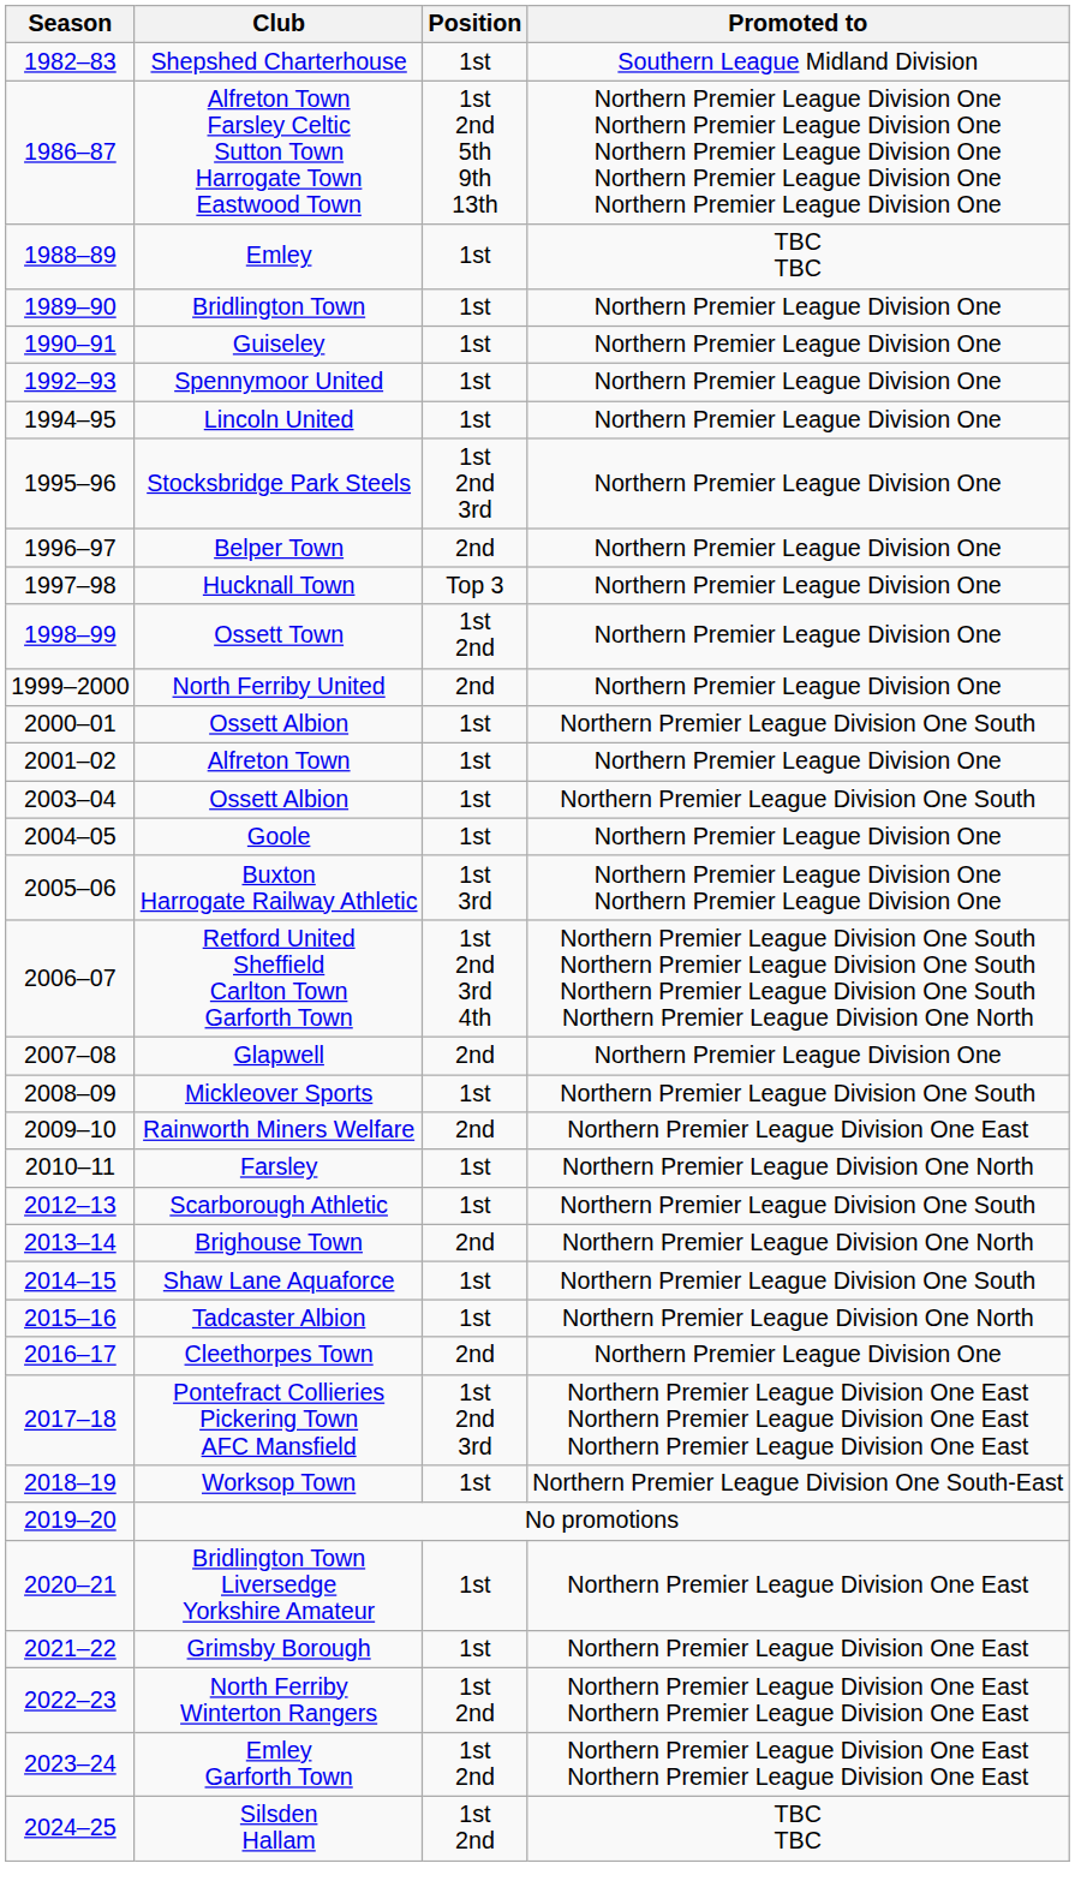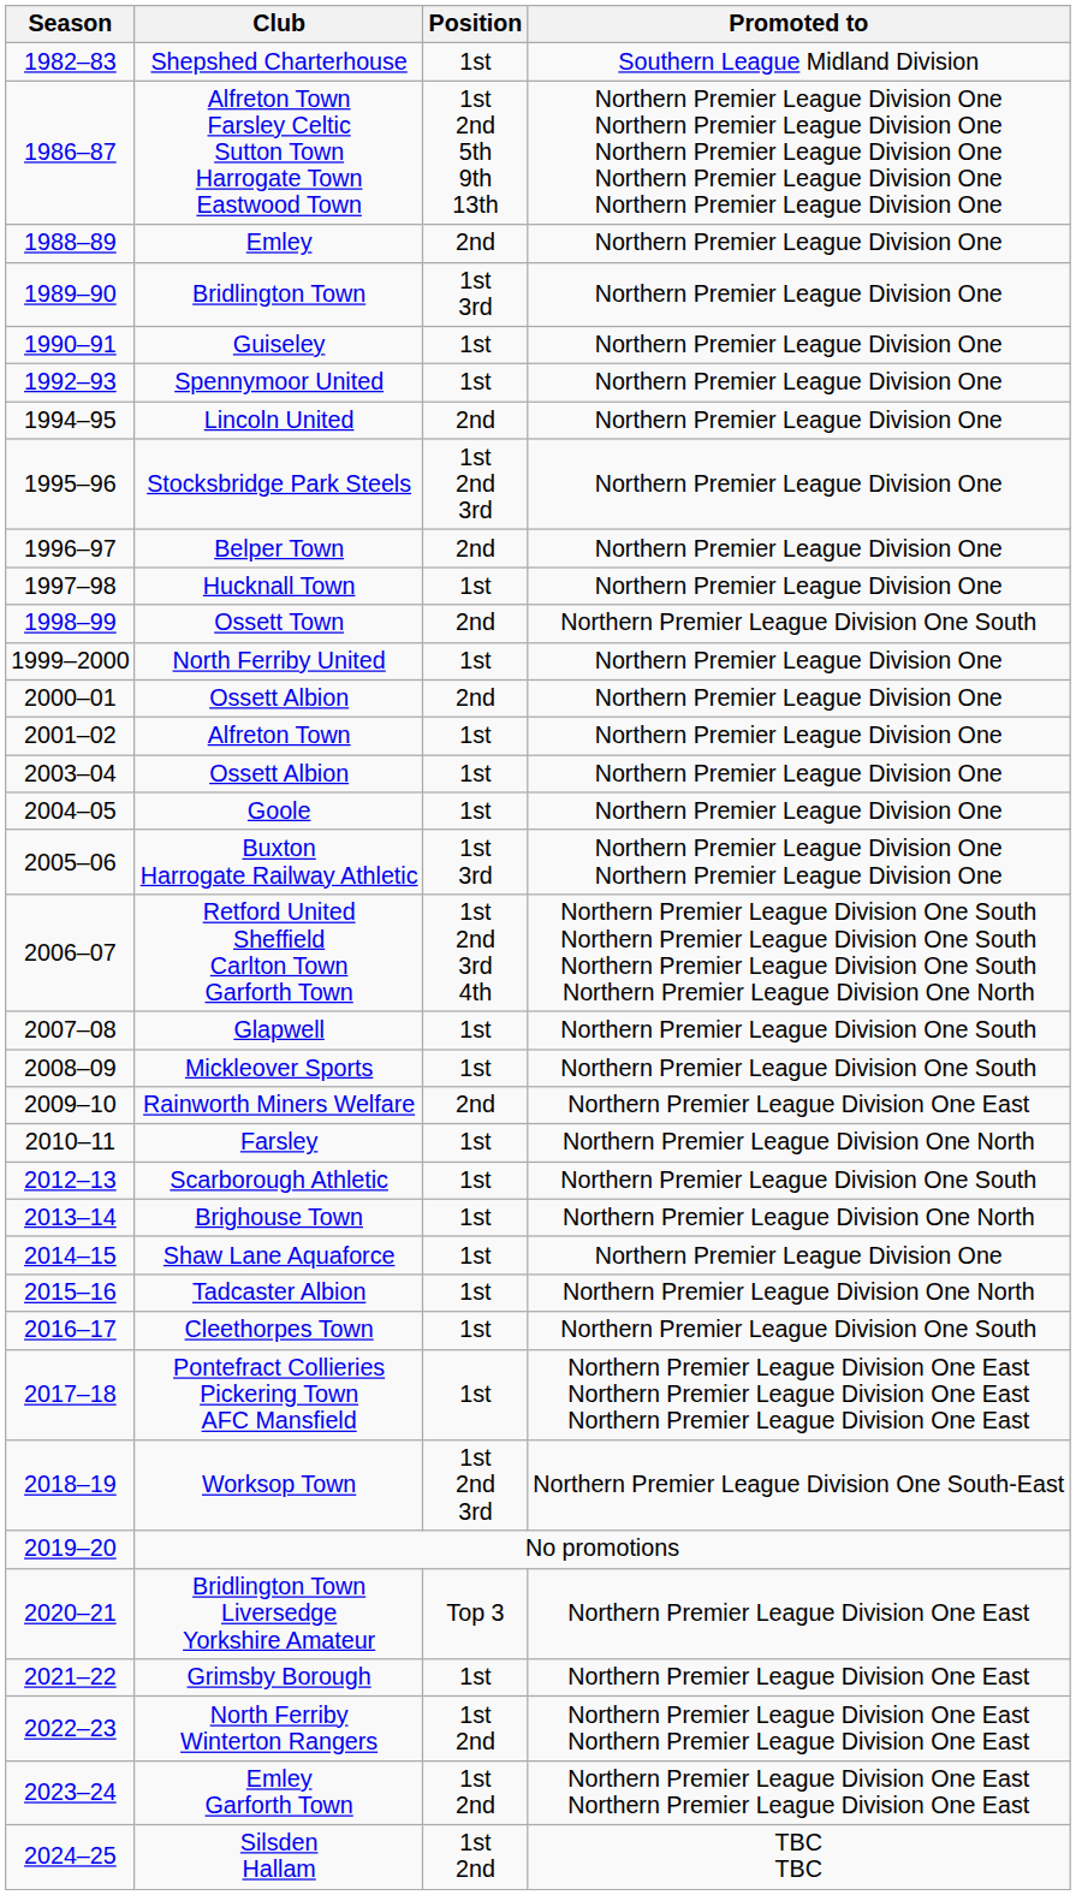 <table class="wikitable" style="text-align: center">
 <tr>
 <th>Season</th>
 <th>Club</th>
 <th>Position</th>
 <th>Promoted to</th>
 </tr>
 <tr>
 <td><a href='#'>1982–83</a></td>
 <td><a href='#'>Shepshed Charterhouse</a></td>
 <td>1st</td>
 <td><a href='#'>Southern League</a> Midland Division</td>
 </tr>
 <tr>
 <td><a href='#'>1986–87</a></td>
 <td><a href='#'>Alfreton Town</a><br><a href='#'>Farsley Celtic</a><br><a href='#'>Sutton Town</a><br><a href='#'>Harrogate Town</a><br><a href='#'>Eastwood Town</a></td>
 <td>1st<br>2nd<br>5th<br>9th<br>13th</td>
 <td>Northern Premier League Division One<br>Northern Premier League Division One<br>Northern Premier League Division One<br>Northern Premier League Division One<br>Northern Premier League Division One</td>
 </tr>
 <tr>
 <td align=centre><a href='#'>1988–89</a></td>
 <td><a href='#'>Emley</a></td>
-<td>1st</td>
-<td>TBC<br>TBC</td>
+<td>2nd</td>
+<td>Northern Premier League Division One</td>
 </tr>
 <tr>
 <td align=centre><a href='#'>1989–90</a></td>
 <td><a href='#'>Bridlington Town</a></td>
-<td>1st</td>
+<td>1st<br>3rd</td>
 <td>Northern Premier League Division One</td>
 </tr>
 <tr>
 <td align=centre><a href='#'>1990–91</a></td>
 <td><a href='#'>Guiseley</a></td>
 <td>1st</td>
 <td>Northern Premier League Division One</td>
 </tr>
 <tr>
 <td align=centre><a href='#'>1992–93</a></td>
 <td><a href='#'>Spennymoor United</a></td>
 <td>1st</td>
 <td>Northern Premier League Division One</td>
 </tr>
 <tr>
 <td align=centre>1994–95</td>
 <td><a href='#'>Lincoln United</a></td>
-<td>1st</td>
+<td>2nd</td>
 <td>Northern Premier League Division One</td>
 </tr>
 <tr>
 <td align=centre>1995–96</td>
 <td><a href='#'>Stocksbridge Park Steels</a></td>
 <td>1st<br>2nd<br>3rd</td>
 <td>Northern Premier League Division One</td>
 </tr>
 <tr>
 <td align=centre>1996–97</td>
 <td><a href='#'>Belper Town</a></td>
 <td>2nd</td>
 <td>Northern Premier League Division One</td>
 </tr>
 <tr>
 <td align=centre>1997–98</td>
 <td><a href='#'>Hucknall Town</a></td>
-<td>Top 3<br></td>
+<td>1st</td>
 <td>Northern Premier League Division One</td>
 </tr>
 <tr>
 <td align=centre><a href='#'>1998–99</a></td>
 <td><a href='#'>Ossett Town</a></td>
-<td>1st<br>2nd</td>
-<td>Northern Premier League Division One</td>
+<td>2nd</td>
+<td>Northern Premier League Division One South</td>
 </tr>
 <tr>
 <td align=centre>1999–2000</td>
 <td><a href='#'>North Ferriby United</a></td>
-<td>2nd</td>
+<td>1st</td>
 <td>Northern Premier League Division One</td>
 </tr>
 <tr>
 <td align=centre>2000–01</td>
 <td><a href='#'>Ossett Albion</a></td>
-<td>1st</td>
-<td>Northern Premier League Division One South</td>
+<td>2nd</td>
+<td>Northern Premier League Division One</td>
 </tr>
 <tr>
 <td align=centre>2001–02</td>
 <td><a href='#'>Alfreton Town</a></td>
 <td>1st</td>
 <td>Northern Premier League Division One</td>
 </tr>
 <tr>
 <td align=centre>2003–04</td>
 <td><a href='#'>Ossett Albion</a></td>
 <td>1st</td>
-<td>Northern Premier League Division One South</td>
+<td>Northern Premier League Division One</td>
 </tr>
 <tr>
 <td align=centre>2004–05</td>
 <td><a href='#'>Goole</a></td>
 <td>1st</td>
 <td>Northern Premier League Division One</td>
 </tr>
 <tr>
 <td align=centre>2005–06</td>
 <td><a href='#'>Buxton</a><br><a href='#'>Harrogate Railway Athletic</a></td>
 <td>1st<br>3rd</td>
 <td>Northern Premier League Division One<br>Northern Premier League Division One</td>
 </tr>
 <tr>
 <td align=centre>2006–07</td>
 <td><a href='#'>Retford United</a><br><a href='#'>Sheffield</a><br><a href='#'>Carlton Town</a><br><a href='#'>Garforth Town</a></td>
 <td>1st<br>2nd<br>3rd<br>4th</td>
 <td>Northern Premier League Division One South<br>Northern Premier League Division One South<br>Northern Premier League Division One South<br>Northern Premier League Division One North</td>
 </tr>
 <tr>
 <td align=centre>2007–08</td>
 <td><a href='#'>Glapwell</a></td>
-<td>2nd</td>
-<td>Northern Premier League Division One</td>
+<td>1st</td>
+<td>Northern Premier League Division One South</td>
 </tr>
 <tr>
 <td align=centre>2008–09</td>
 <td><a href='#'>Mickleover Sports</a></td>
 <td>1st</td>
 <td>Northern Premier League Division One South</td>
 </tr>
 <tr>
 <td align=centre>2009–10</td>
 <td><a href='#'>Rainworth Miners Welfare</a></td>
 <td>2nd</td>
 <td>Northern Premier League Division One East</td>
 </tr>
 <tr>
 <td align=centre>2010–11</td>
 <td><a href='#'>Farsley</a></td>
 <td>1st</td>
 <td>Northern Premier League Division One North</td>
 </tr>
 <tr>
 <td align=centre><a href='#'>2012–13</a></td>
 <td><a href='#'>Scarborough Athletic</a></td>
 <td>1st</td>
 <td>Northern Premier League Division One South</td>
 </tr>
 <tr>
 <td align=centre><a href='#'>2013–14</a></td>
 <td><a href='#'>Brighouse Town</a></td>
-<td>2nd</td>
+<td>1st</td>
 <td>Northern Premier League Division One North</td>
 </tr>
 <tr>
 <td align=centre><a href='#'>2014–15</a></td>
 <td><a href='#'>Shaw Lane Aquaforce</a></td>
 <td>1st</td>
-<td>Northern Premier League Division One South</td>
+<td>Northern Premier League Division One</td>
 </tr>
 <tr>
 <td align=centre><a href='#'>2015–16</a></td>
 <td><a href='#'>Tadcaster Albion</a></td>
 <td>1st</td>
 <td>Northern Premier League Division One North</td>
 </tr>
 <tr>
 <td align=centre><a href='#'>2016–17</a></td>
 <td><a href='#'>Cleethorpes Town</a></td>
-<td>2nd</td>
-<td>Northern Premier League Division One</td>
+<td>1st</td>
+<td>Northern Premier League Division One South</td>
 </tr>
 <tr>
 <td align=centre><a href='#'>2017–18</a></td>
 <td><a href='#'>Pontefract Collieries</a><br><a href='#'>Pickering Town</a><br><a href='#'>AFC Mansfield</a></td>
-<td>1st<br>2nd<br>3rd</td>
+<td>1st</td>
 <td>Northern Premier League Division One East<br>Northern Premier League Division One East<br>Northern Premier League Division One East</td>
 </tr>
 <tr>
 <td align=centre><a href='#'>2018–19</a></td>
 <td><a href='#'>Worksop Town</a></td>
-<td>1st</td>
+<td>1st<br>2nd<br>3rd</td>
 <td>Northern Premier League Division One South-East</td>
 </tr>
 <tr>
 <td align=centre><a href='#'>2019–20</a></td>
 <td colspan=3>No promotions</td>
 </tr>
 <tr>
 <td align=centre><a href='#'>2020–21</a></td>
 <td><a href='#'>Bridlington Town</a><br><a href='#'>Liversedge</a><br><a href='#'>Yorkshire Amateur</a></td>
-<td>1st</td>
+<td>Top 3<br></td>
 <td>Northern Premier League Division One East</td>
 </tr>
 <tr>
 <td align=centre><a href='#'>2021–22</a></td>
 <td><a href='#'>Grimsby Borough</a></td>
 <td>1st</td>
 <td>Northern Premier League Division One East</td>
 </tr>
 <tr>
 <td align=centre><a href='#'>2022–23</a></td>
 <td><a href='#'>North Ferriby</a><br><a href='#'>Winterton Rangers</a></td>
 <td>1st<br>2nd</td>
 <td>Northern Premier League Division One East<br>Northern Premier League Division One East</td>
 </tr>
 <tr>
 <td align=centre><a href='#'>2023–24</a></td>
 <td><a href='#'>Emley</a><br><a href='#'>Garforth Town</a></td>
 <td>1st<br>2nd</td>
 <td>Northern Premier League Division One East<br>Northern Premier League Division One East</td>
 </tr>
 <tr>
 <td align=centre><a href='#'>2024–25</a></td>
 <td><a href='#'>Silsden</a><br><a href='#'>Hallam</a></td>
 <td>1st<br>2nd</td>
 <td>TBC<br>TBC</td>
 </tr>
 </table>
